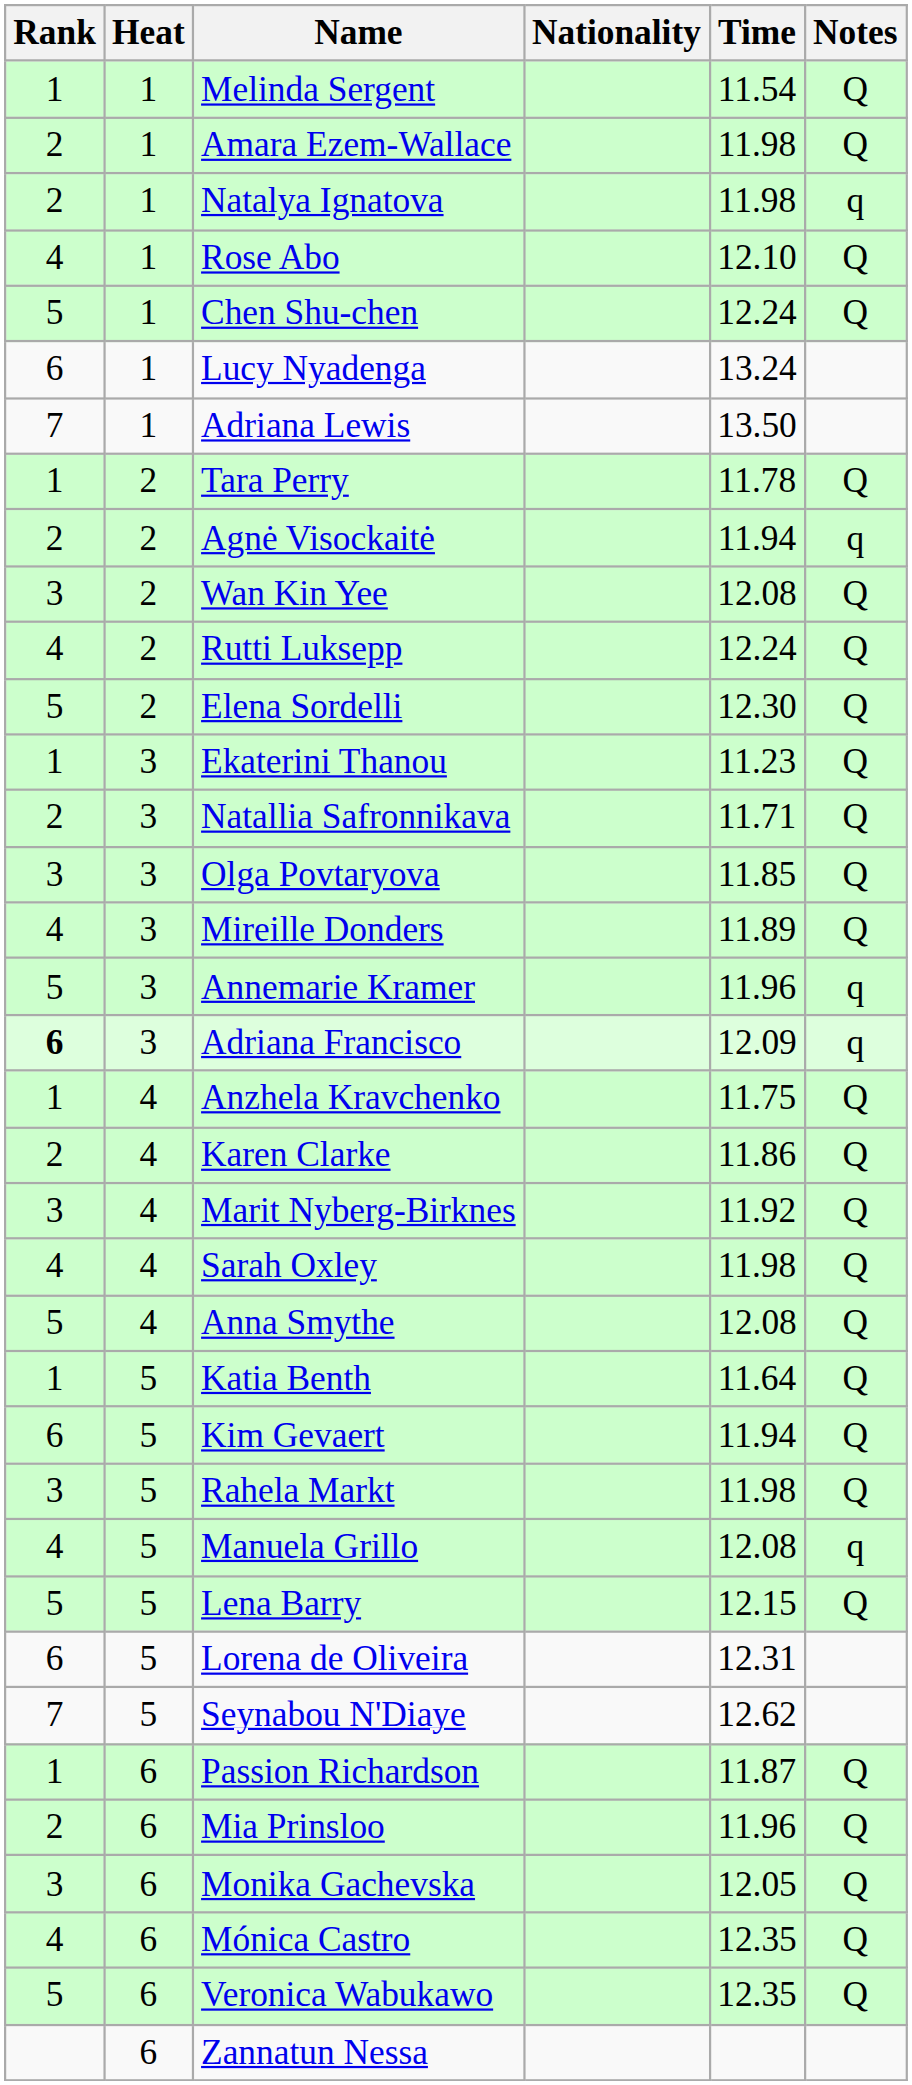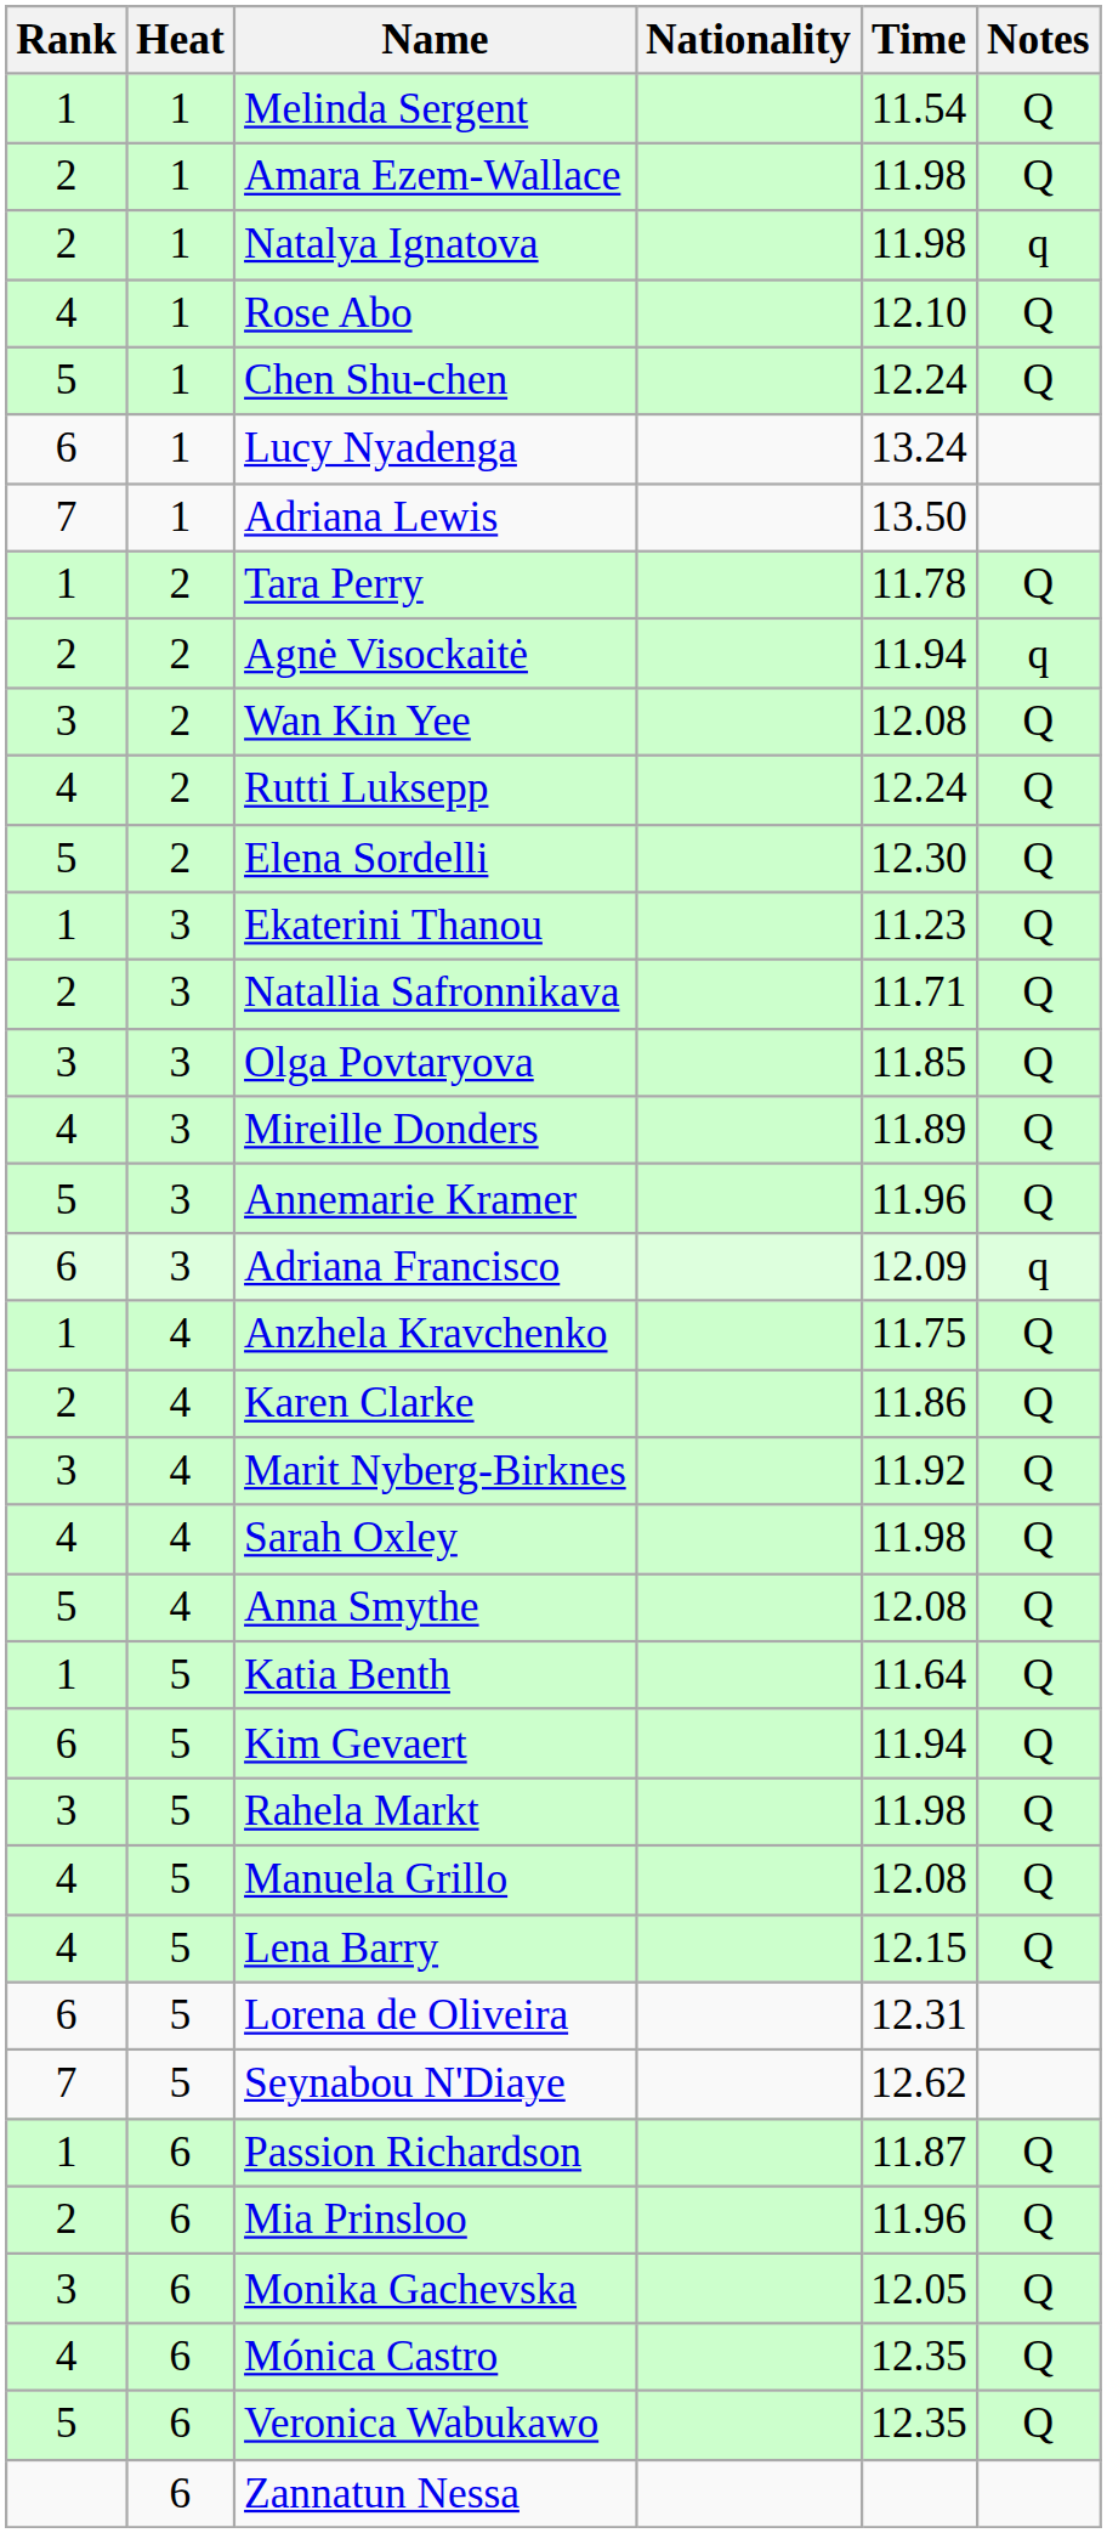 <table class="wikitable sortable" style="text-align:center">
 <tr>
 <th>Rank</th>
 <th>Heat</th>
 <th>Name</th>
 <th>Nationality</th>
 <th>Time</th>
 <th>Notes</th>
 </tr>
 <tr bgcolor=ccffcc>
 <td>1</td>
 <td>1</td>
 <td align=left><a href='#'>Melinda Sergent</a></td>
 <td align=left></td>
 <td>11.54</td>
 <td>Q</td>
 </tr>
 <tr bgcolor=ccffcc>
 <td>2</td>
 <td>1</td>
 <td align=left><a href='#'>Amara Ezem-Wallace</a></td>
 <td align=left></td>
 <td>11.98</td>
 <td>Q</td>
 </tr>
 <tr bgcolor=ccffcc>
 <td>2</td>
 <td>1</td>
 <td align=left><a href='#'>Natalya Ignatova</a></td>
 <td align=left></td>
 <td>11.98</td>
 <td>q</td>
 </tr>
 <tr bgcolor=ccffcc>
 <td>4</td>
 <td>1</td>
 <td align=left><a href='#'>Rose Abo</a></td>
 <td align=left></td>
 <td>12.10</td>
 <td>Q</td>
 </tr>
 <tr bgcolor=ccffcc>
 <td>5</td>
 <td>1</td>
 <td align=left><a href='#'>Chen Shu-chen</a></td>
 <td align=left></td>
 <td>12.24</td>
 <td>Q</td>
 </tr>
 <tr>
 <td>6</td>
 <td>1</td>
 <td align=left><a href='#'>Lucy Nyadenga</a></td>
 <td align=left></td>
 <td>13.24</td>
 <td></td>
 </tr>
 <tr>
 <td>7</td>
 <td>1</td>
 <td align=left><a href='#'>Adriana Lewis</a></td>
 <td align=left></td>
 <td>13.50</td>
 <td></td>
 </tr>
 <tr bgcolor=ccffcc>
 <td>1</td>
 <td>2</td>
 <td align=left><a href='#'>Tara Perry</a></td>
 <td align=left></td>
 <td>11.78</td>
 <td>Q</td>
 </tr>
 <tr bgcolor=ccffcc>
 <td>2</td>
 <td>2</td>
 <td align=left><a href='#'>Agnė Visockaitė</a></td>
 <td align=left></td>
 <td>11.94</td>
 <td>q</td>
 </tr>
 <tr bgcolor=ccffcc>
 <td>3</td>
 <td>2</td>
 <td align=left><a href='#'>Wan Kin Yee</a></td>
 <td align=left></td>
 <td>12.08</td>
 <td>Q</td>
 </tr>
 <tr bgcolor=ccffcc>
 <td>4</td>
 <td>2</td>
 <td align=left><a href='#'>Rutti Luksepp</a></td>
 <td align=left></td>
 <td>12.24</td>
 <td>Q</td>
 </tr>
 <tr bgcolor=ccffcc>
 <td>5</td>
 <td>2</td>
 <td align=left><a href='#'>Elena Sordelli</a></td>
 <td align=left></td>
 <td>12.30</td>
 <td>Q</td>
 </tr>
 <tr bgcolor=ccffcc>
 <td>1</td>
 <td>3</td>
 <td align=left><a href='#'>Ekaterini Thanou</a></td>
 <td align=left></td>
 <td>11.23</td>
 <td>Q</td>
 </tr>
 <tr bgcolor=ccffcc>
 <td>2</td>
 <td>3</td>
 <td align=left><a href='#'>Natallia Safronnikava</a></td>
 <td align=left></td>
 <td>11.71</td>
 <td>Q</td>
 </tr>
 <tr bgcolor=ccffcc>
 <td>3</td>
 <td>3</td>
 <td align=left><a href='#'>Olga Povtaryova</a></td>
 <td align=left></td>
 <td>11.85</td>
 <td>Q</td>
 </tr>
 <tr bgcolor=ccffcc>
 <td>4</td>
 <td>3</td>
 <td align=left><a href='#'>Mireille Donders</a></td>
 <td align=left></td>
 <td>11.89</td>
 <td>Q</td>
 </tr>
 <tr bgcolor=ccffcc>
 <td>5</td>
 <td>3</td>
 <td align=left><a href='#'>Annemarie Kramer</a></td>
 <td align=left></td>
 <td>11.96</td>
-<td>q</td>
+<td>Q</td>
 </tr>
 <tr bgcolor=ddffdd>
-<td><strong>6</strong></td>
+<td>6</td>
 <td>3</td>
 <td align=left><a href='#'>Adriana Francisco</a></td>
 <td align=left></td>
 <td>12.09</td>
 <td>q</td>
 </tr>
 <tr bgcolor=ccffcc>
 <td>1</td>
 <td>4</td>
 <td align=left><a href='#'>Anzhela Kravchenko</a></td>
 <td align=left></td>
 <td>11.75</td>
 <td>Q</td>
 </tr>
 <tr bgcolor=ccffcc>
 <td>2</td>
 <td>4</td>
 <td align=left><a href='#'>Karen Clarke</a></td>
 <td align=left></td>
 <td>11.86</td>
 <td>Q</td>
 </tr>
 <tr bgcolor=ccffcc>
 <td>3</td>
 <td>4</td>
 <td align=left><a href='#'>Marit Nyberg-Birknes</a></td>
 <td align=left></td>
 <td>11.92</td>
 <td>Q</td>
 </tr>
 <tr bgcolor=ccffcc>
 <td>4</td>
 <td>4</td>
 <td align=left><a href='#'>Sarah Oxley</a></td>
 <td align=left></td>
 <td>11.98</td>
 <td>Q</td>
 </tr>
 <tr bgcolor=ccffcc>
 <td>5</td>
 <td>4</td>
 <td align=left><a href='#'>Anna Smythe</a></td>
 <td align=left></td>
 <td>12.08</td>
 <td>Q</td>
 </tr>
 <tr bgcolor=ccffcc>
 <td>1</td>
 <td>5</td>
 <td align=left><a href='#'>Katia Benth</a></td>
 <td align=left></td>
 <td>11.64</td>
 <td>Q</td>
 </tr>
 <tr bgcolor=ccffcc>
 <td>6</td>
 <td>5</td>
 <td align=left><a href='#'>Kim Gevaert</a></td>
 <td align=left></td>
 <td>11.94</td>
 <td>Q</td>
 </tr>
 <tr bgcolor=ccffcc>
 <td>3</td>
 <td>5</td>
 <td align=left><a href='#'>Rahela Markt</a></td>
 <td align=left></td>
 <td>11.98</td>
 <td>Q</td>
 </tr>
 <tr bgcolor=ccffcc>
 <td>4</td>
 <td>5</td>
 <td align=left><a href='#'>Manuela Grillo</a></td>
 <td align=left></td>
 <td>12.08</td>
-<td>q</td>
+<td>Q</td>
 </tr>
 <tr bgcolor=ccffcc>
-<td>5</td>
+<td>4</td>
 <td>5</td>
 <td align=left><a href='#'>Lena Barry</a></td>
 <td align=left></td>
 <td>12.15</td>
 <td>Q</td>
 </tr>
 <tr>
 <td>6</td>
 <td>5</td>
 <td align=left><a href='#'>Lorena de Oliveira</a></td>
 <td align=left></td>
 <td>12.31</td>
 <td></td>
 </tr>
 <tr>
 <td>7</td>
 <td>5</td>
 <td align=left><a href='#'>Seynabou N'Diaye</a></td>
 <td align=left></td>
 <td>12.62</td>
 <td></td>
 </tr>
 <tr bgcolor=ccffcc>
 <td>1</td>
 <td>6</td>
 <td align=left><a href='#'>Passion Richardson</a></td>
 <td align=left></td>
 <td>11.87</td>
 <td>Q</td>
 </tr>
 <tr bgcolor=ccffcc>
 <td>2</td>
 <td>6</td>
 <td align=left><a href='#'>Mia Prinsloo</a></td>
 <td align=left></td>
 <td>11.96</td>
 <td>Q</td>
 </tr>
 <tr bgcolor=ccffcc>
 <td>3</td>
 <td>6</td>
 <td align=left><a href='#'>Monika Gachevska</a></td>
 <td align=left></td>
 <td>12.05</td>
 <td>Q</td>
 </tr>
 <tr bgcolor=ccffcc>
 <td>4</td>
 <td>6</td>
 <td align=left><a href='#'>Mónica Castro</a></td>
 <td align=left></td>
 <td>12.35</td>
 <td>Q</td>
 </tr>
 <tr bgcolor=ccffcc>
 <td>5</td>
 <td>6</td>
 <td align=left><a href='#'>Veronica Wabukawo</a></td>
 <td align=left></td>
 <td>12.35</td>
 <td>Q</td>
 </tr>
 <tr>
 <td></td>
 <td>6</td>
 <td align=left><a href='#'>Zannatun Nessa</a></td>
 <td align=left></td>
 <td></td>
 <td></td>
 </tr>
 </table>
